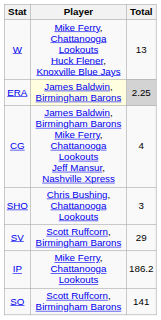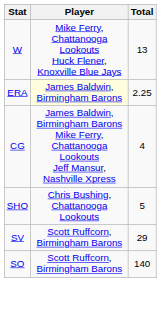 <table class="wikitable" width="40%" style="text-align:center;">
 <tr>
 <th width="5%">Stat</th>
 <th width="60%">Player</th>
 <th width="5%">Total</th>
 </tr>
 <tr>
 <td><a href='#'>W</a></td>
 <td><a href='#'>Mike Ferry</a>, <a href='#'>Chattanooga Lookouts</a> <br> <a href='#'>Huck Flener</a>, <a href='#'>Knoxville Blue Jays</a></td>
 <td>13</td>
 </tr>
 <tr>
 <td><a href='#'>ERA</a></td>
 <td style="background: lightyellow;"><a href='#'>James Baldwin</a>, <a href='#'>Birmingham Barons</a></td>
-<td style="background: lightgrey;">2.25</td>
+<td>2.25</td>
 </tr>
 <tr>
 <td><a href='#'>CG</a></td>
 <td><a href='#'>James Baldwin</a>, <a href='#'>Birmingham Barons</a> <br> <a href='#'>Mike Ferry</a>, <a href='#'>Chattanooga Lookouts</a> <br> <a href='#'>Jeff Mansur</a>, <a href='#'>Nashville Xpress</a></td>
 <td>4</td>
 </tr>
 <tr>
 <td><a href='#'>SHO</a></td>
 <td><a href='#'>Chris Bushing</a>, <a href='#'>Chattanooga Lookouts</a></td>
-<td>3</td>
+<td>5</td>
 </tr>
 <tr>
 <td><a href='#'>SV</a></td>
 <td><a href='#'>Scott Ruffcorn</a>, <a href='#'>Birmingham Barons</a></td>
 <td>29</td>
 </tr>
 <tr>
-<td><a href='#'>IP</a></td>
-<td><a href='#'>Mike Ferry</a>, <a href='#'>Chattanooga Lookouts</a></td>
-<td>186.2</td>
-</tr>
-<tr>
 <td><a href='#'>SO</a></td>
 <td><a href='#'>Scott Ruffcorn</a>, <a href='#'>Birmingham Barons</a></td>
-<td>141</td>
+<td>140</td>
 </tr>
 </table>
